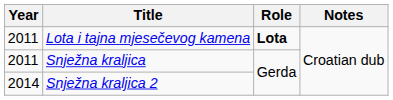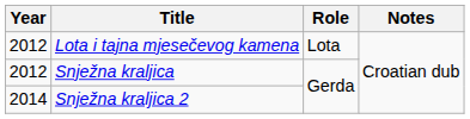 <table class="wikitable">
 <tr>
 <th>Year</th>
 <th>Title</th>
 <th>Role</th>
 <th>Notes</th>
 </tr>
 <tr>
-<td>2011</td>
+<td>2012</td>
 <td><em><a href='#'>Lota i tajna mjesečevog kamena</a></em></td>
-<td><strong>Lota</strong></td>
+<td>Lota</td>
 <td rowspan="3">Croatian dub</td>
 </tr>
 <tr>
-<td>2011</td>
+<td>2012</td>
 <td><em><a href='#'>Snježna kraljica</a></em></td>
 <td rowspan=2>Gerda</td>
 </tr>
 <tr>
 <td>2014</td>
 <td><em><a href='#'>Snježna kraljica 2</a></em></td>
 </tr>
 </table>
